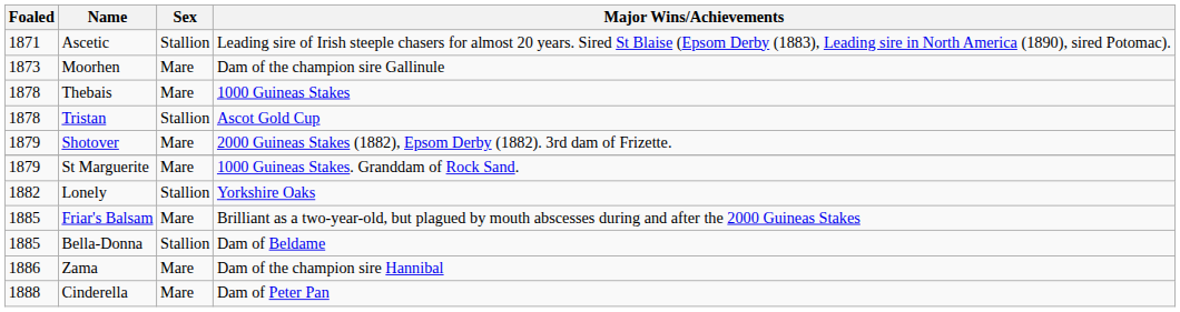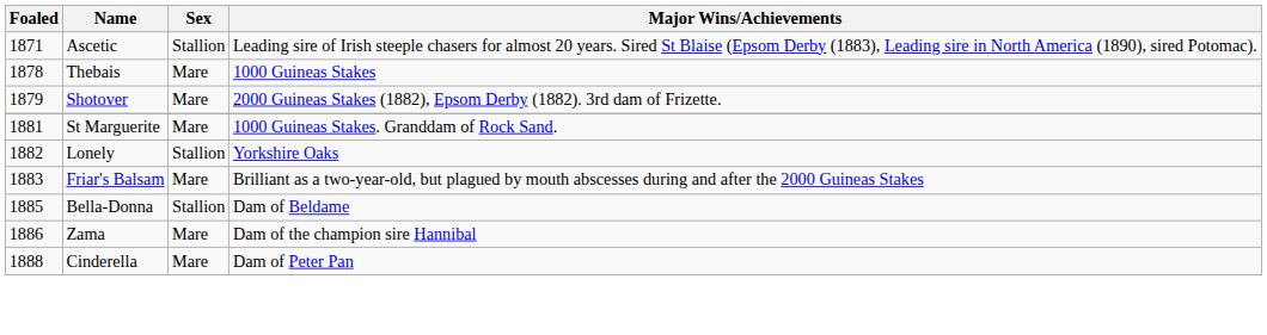 <table class="wikitable">
 <tr>
 <th>Foaled</th>
 <th>Name</th>
 <th>Sex</th>
 <th>Major Wins/Achievements</th>
 </tr>
 <tr>
 <td>1871</td>
 <td>Ascetic</td>
 <td>Stallion</td>
 <td>Leading sire of Irish steeple chasers for almost 20 years. Sired <a href='#'>St Blaise</a> (<a href='#'>Epsom Derby</a> (1883), <a href='#'>Leading sire in North America</a> (1890), sired Potomac).</td>
 </tr>
 <tr>
-<td>1873</td>
-<td>Moorhen</td>
-<td>Mare</td>
-<td>Dam of the champion sire Gallinule</td>
-</tr>
-<tr>
 <td>1878</td>
 <td>Thebais</td>
 <td>Mare</td>
 <td><a href='#'>1000 Guineas Stakes</a></td>
-</tr>
-<tr>
-<td>1878</td>
-<td><a href='#'>Tristan</a></td>
-<td>Stallion</td>
-<td><a href='#'>Ascot Gold Cup</a></td>
 </tr>
 <tr>
 <td>1879</td>
 <td><a href='#'>Shotover</a></td>
 <td>Mare</td>
 <td><a href='#'>2000 Guineas Stakes</a> (1882), <a href='#'>Epsom Derby</a> (1882). 3rd dam of Frizette.</td>
 </tr>
 <tr>
 </tr>
 <tr>
-<td>1879</td>
+<td>1881</td>
 <td>St Marguerite</td>
 <td>Mare</td>
 <td><a href='#'>1000 Guineas Stakes</a>. Granddam of <a href='#'>Rock Sand</a>.</td>
 </tr>
 <tr>
 <td>1882</td>
 <td>Lonely</td>
 <td>Stallion</td>
 <td><a href='#'>Yorkshire Oaks</a></td>
 </tr>
 <tr>
-<td>1885</td>
+<td>1883</td>
 <td><a href='#'>Friar's Balsam</a></td>
 <td>Mare</td>
 <td>Brilliant as a two-year-old, but plagued by mouth abscesses during and after the <a href='#'>2000 Guineas Stakes</a></td>
 </tr>
 <tr>
 <td>1885</td>
 <td>Bella-Donna</td>
 <td>Stallion</td>
 <td>Dam of <a href='#'>Beldame</a></td>
 </tr>
 <tr>
 <td>1886</td>
 <td>Zama</td>
 <td>Mare</td>
 <td>Dam of the champion sire <a href='#'>Hannibal</a></td>
 </tr>
 <tr>
 <td>1888</td>
 <td>Cinderella</td>
 <td>Mare</td>
 <td>Dam of <a href='#'>Peter Pan</a></td>
 </tr>
 </table>
